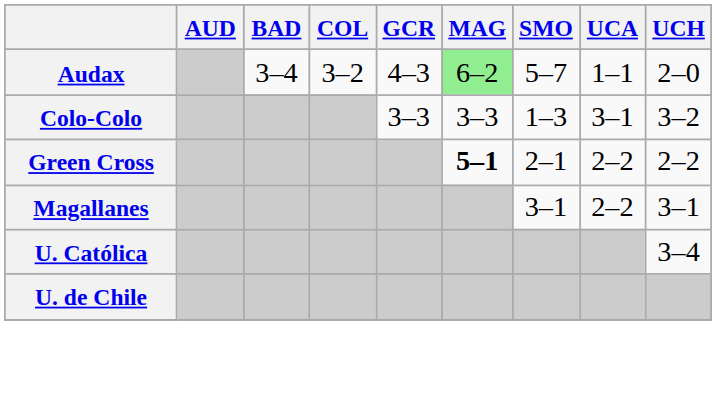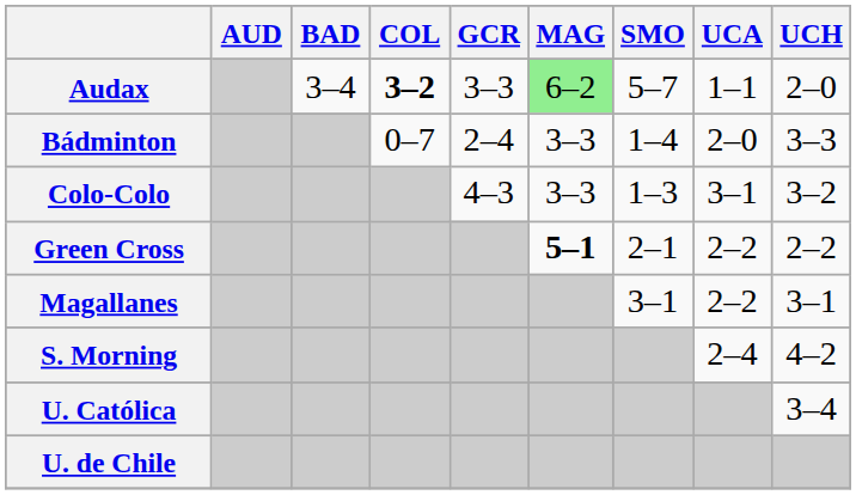 <table class="wikitable" style="text-align:center">
 <tr>
 <th width="90"> </th>
 <th width="30"><small><a href='#'>AUD</a></small></th>
 <th width="30"><small><a href='#'>BAD</a></small></th>
 <th width="30"><small><a href='#'>COL</a></small></th>
 <th width="30"><small><a href='#'>GCR</a></small></th>
 <th width="30"><small><a href='#'>MAG</a></small></th>
 <th width="30"><small><a href='#'>SMO</a></small></th>
 <th width="30"><small><a href='#'>UCA</a></small></th>
 <th width="30"><small><a href='#'>UCH</a></small></th>
 </tr>
 <tr>
 <th><small><a href='#'>Audax</a></small></th>
 <td bgcolor="#CCCCCC"></td>
 <td>3–4</td>
-<td>3–2</td>
-<td>4–3</td>
+<td><strong>3–2</strong></td>
+<td>3–3</td>
 <td style="background: lightgreen;">6–2</td>
 <td>5–7</td>
 <td>1–1</td>
 <td>2–0</td>
 </tr>
 <tr>
+<th><small><a href='#'>Bádminton</a></small></th>
+<td bgcolor="#CCCCCC"></td>
+<td bgcolor="#CCCCCC"></td>
+<td>0–7</td>
+<td>2–4</td>
+<td>3–3</td>
+<td>1–4</td>
+<td>2–0</td>
+<td>3–3</td>
+</tr>
+<tr>
 <th><small><a href='#'>Colo-Colo</a></small></th>
 <td bgcolor="#CCCCCC"></td>
 <td bgcolor="#CCCCCC"></td>
 <td bgcolor="#CCCCCC"></td>
-<td>3–3</td>
+<td>4–3</td>
 <td>3–3</td>
 <td>1–3</td>
 <td>3–1</td>
 <td>3–2</td>
 </tr>
 <tr>
 <th><small><a href='#'>Green Cross</a></small></th>
 <td bgcolor="#CCCCCC"></td>
 <td bgcolor="#CCCCCC"></td>
 <td bgcolor="#CCCCCC"></td>
 <td bgcolor="#CCCCCC"></td>
 <td><strong>5–1</strong></td>
 <td>2–1</td>
 <td>2–2</td>
 <td>2–2</td>
 </tr>
 <tr>
 <th><small><a href='#'>Magallanes</a></small></th>
 <td bgcolor="#CCCCCC"></td>
 <td bgcolor="#CCCCCC"></td>
 <td bgcolor="#CCCCCC"></td>
 <td bgcolor="#CCCCCC"></td>
 <td bgcolor="#CCCCCC"></td>
 <td>3–1</td>
 <td>2–2</td>
 <td>3–1</td>
 </tr>
 <tr>
+<th><small><a href='#'>S. Morning</a></small></th>
+<td bgcolor="#CCCCCC"></td>
+<td bgcolor="#CCCCCC"></td>
+<td bgcolor="#CCCCCC"></td>
+<td bgcolor="#CCCCCC"></td>
+<td bgcolor="#CCCCCC"></td>
+<td bgcolor="#CCCCCC"></td>
+<td>2–4</td>
+<td>4–2</td>
+</tr>
+<tr>
 <th><small><a href='#'>U. Católica</a></small></th>
 <td bgcolor="#CCCCCC"></td>
 <td bgcolor="#CCCCCC"></td>
 <td bgcolor="#CCCCCC"></td>
 <td bgcolor="#CCCCCC"></td>
 <td bgcolor="#CCCCCC"></td>
 <td bgcolor="#CCCCCC"></td>
 <td bgcolor="#CCCCCC"></td>
 <td>3–4</td>
 </tr>
 <tr>
 <th><small><a href='#'>U. de Chile</a></small></th>
 <td bgcolor="#CCCCCC"></td>
 <td bgcolor="#CCCCCC"></td>
 <td bgcolor="#CCCCCC"></td>
 <td bgcolor="#CCCCCC"></td>
 <td bgcolor="#CCCCCC"></td>
 <td bgcolor="#CCCCCC"></td>
 <td bgcolor="#CCCCCC"></td>
 <td bgcolor="#CCCCCC"></td>
 </tr>
 <tr>
 </tr>
 </table>
